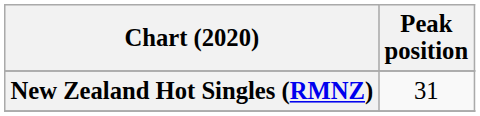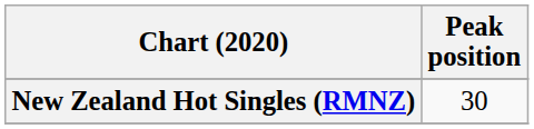 <table class="wikitable sortable plainrowheaders" style="text-align:center">
 <tr>
 <th scope="col">Chart (2020)</th>
 <th scope="col">Peak<br>position</th>
 </tr>
 <tr>
 </tr>
 <tr>
 <th scope="row">New Zealand Hot Singles (<a href='#'>RMNZ</a>)</th>
-<td>31</td>
+<td>30</td>
 </tr>
 <tr>
 </tr>
 <tr>
 </tr>
 <tr>
 </tr>
 </table>
